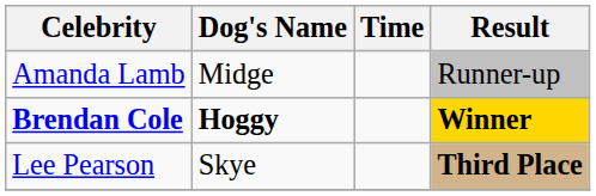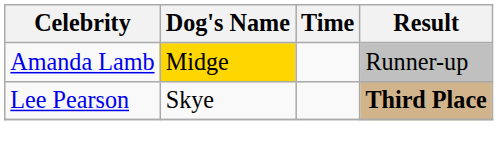 <table class="wikitable" text-align: center;">
 <tr>
 <th>Celebrity</th>
 <th>Dog's Name</th>
 <th>Time</th>
 <th>Result</th>
 </tr>
 <tr>
 <td><a href='#'>Amanda Lamb</a></td>
-<td>Midge</td>
+<td style="background: gold;">Midge</td>
 <td></td>
 <td bgcolor=silver>Runner-up</td>
-</tr>
-<tr>
-<td><strong><a href='#'>Brendan Cole</a></strong></td>
-<td><strong>Hoggy</strong></td>
-<td></td>
-<td bgcolor=gold><strong>Winner</strong></td>
 </tr>
 <tr>
 <td><a href='#'>Lee Pearson</a></td>
 <td>Skye</td>
 <td></td>
 <td bgcolor=tan><strong>Third Place</strong></td>
 </tr>
 <tr>
 </tr>
 </table>
